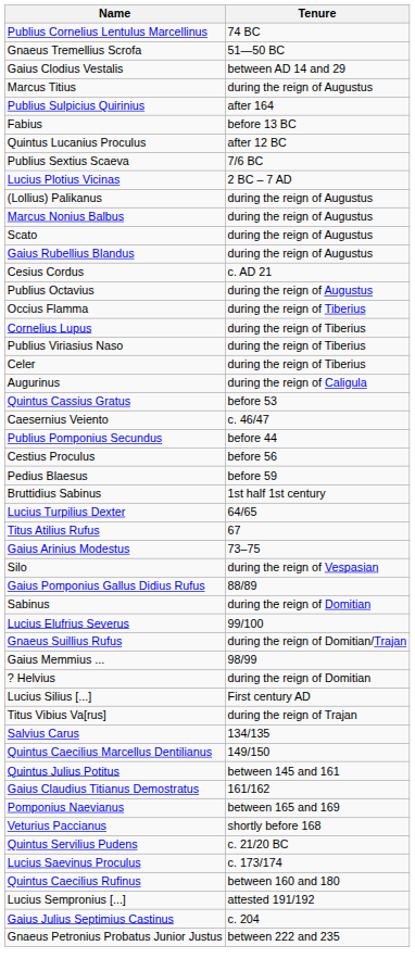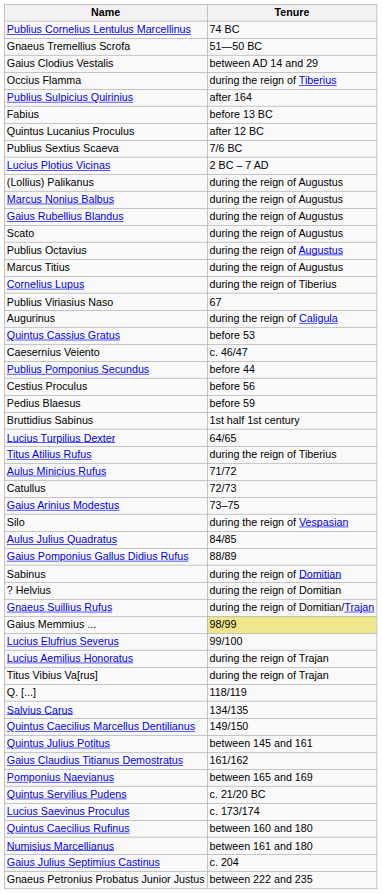 <table class="wikitable">
 <tr>
 <th>Name</th>
 <th>Tenure</th>
 </tr>
 <tr>
 <td><a href='#'>Publius Cornelius Lentulus Marcellinus</a></td>
 <td>74 BC</td>
 </tr>
 <tr>
 <td>Gnaeus Tremellius Scrofa</td>
 <td>51—50 BC</td>
 </tr>
 <tr>
 <td>Gaius Clodius Vestalis</td>
 <td>between AD 14 and 29</td>
 </tr>
 <tr>
-<td>Marcus Titius</td>
-<td>during the reign of Augustus</td>
+<td>Occius Flamma</td>
+<td>during the reign of <a href='#'>Tiberius</a></td>
 </tr>
 <tr>
 <td><a href='#'>Publius Sulpicius Quirinius</a></td>
 <td>after 164</td>
 </tr>
 <tr>
 <td>Fabius</td>
 <td>before 13 BC</td>
 </tr>
 <tr>
 <td>Quintus Lucanius Proculus</td>
 <td>after 12 BC</td>
 </tr>
 <tr>
 <td>Publius Sextius Scaeva</td>
 <td>7/6 BC</td>
 </tr>
 <tr>
 <td><a href='#'>Lucius Plotius Vicinas</a></td>
 <td>2 BC – 7 AD</td>
 </tr>
 <tr>
 <td>(Lollius) Palikanus</td>
 <td>during the reign of Augustus</td>
 </tr>
 <tr>
 <td><a href='#'>Marcus Nonius Balbus</a></td>
 <td>during the reign of Augustus</td>
 </tr>
 <tr>
-<td>Scato</td>
-<td>during the reign of Augustus</td>
-</tr>
-<tr>
 <td><a href='#'>Gaius Rubellius Blandus</a></td>
 <td>during the reign of Augustus</td>
 </tr>
 <tr>
-<td>Cesius Cordus</td>
-<td>c. AD 21</td>
+<td>Scato</td>
+<td>during the reign of Augustus</td>
 </tr>
 <tr>
 <td>Publius Octavius</td>
 <td>during the reign of <a href='#'>Augustus</a></td>
 </tr>
 <tr>
-<td>Occius Flamma</td>
-<td>during the reign of <a href='#'>Tiberius</a></td>
+<td>Marcus Titius</td>
+<td>during the reign of Augustus</td>
 </tr>
 <tr>
 <td><a href='#'>Cornelius Lupus</a></td>
 <td>during the reign of Tiberius</td>
 </tr>
 <tr>
 <td>Publius Viriasius Naso</td>
-<td>during the reign of Tiberius</td>
-</tr>
-<tr>
-<td>Celer</td>
-<td>during the reign of Tiberius</td>
+<td>67</td>
 </tr>
 <tr>
 <td>Augurinus</td>
 <td>during the reign of <a href='#'>Caligula</a></td>
 </tr>
 <tr>
 <td><a href='#'>Quintus Cassius Gratus</a></td>
 <td>before 53</td>
 </tr>
 <tr>
 <td>Caesernius Veiento</td>
 <td>c. 46/47</td>
 </tr>
 <tr>
 <td><a href='#'>Publius Pomponius Secundus</a></td>
 <td>before 44</td>
 </tr>
 <tr>
 <td>Cestius Proculus</td>
 <td>before 56</td>
 </tr>
 <tr>
 <td>Pedius Blaesus</td>
 <td>before 59</td>
 </tr>
 <tr>
 <td>Bruttidius Sabinus</td>
 <td>1st half 1st century</td>
 </tr>
 <tr>
 <td><a href='#'>Lucius Turpilius Dexter</a></td>
 <td>64/65</td>
 </tr>
 <tr>
 <td><a href='#'>Titus Atilius Rufus</a></td>
-<td>67</td>
+<td>during the reign of Tiberius</td>
+</tr>
+<tr>
+<td><a href='#'>Aulus Minicius Rufus</a></td>
+<td>71/72</td>
+</tr>
+<tr>
+<td>Catullus</td>
+<td>72/73</td>
 </tr>
 <tr>
 <td><a href='#'>Gaius Arinius Modestus</a></td>
 <td>73–75</td>
 </tr>
 <tr>
 <td>Silo</td>
 <td>during the reign of <a href='#'>Vespasian</a></td>
 </tr>
 <tr>
+<td><a href='#'>Aulus Julius Quadratus</a></td>
+<td>84/85</td>
+</tr>
+<tr>
 <td><a href='#'>Gaius Pomponius Gallus Didius Rufus</a></td>
 <td>88/89</td>
 </tr>
 <tr>
 <td>Sabinus</td>
 <td>during the reign of <a href='#'>Domitian</a></td>
 </tr>
 <tr>
-<td><a href='#'>Lucius Elufrius Severus</a></td>
-<td>99/100</td>
+<td>? Helvius</td>
+<td>during the reign of Domitian</td>
 </tr>
 <tr>
 <td><a href='#'>Gnaeus Suillius Rufus</a></td>
 <td>during the reign of Domitian/<a href='#'>Trajan</a></td>
 </tr>
 <tr>
 <td>Gaius Memmius ...</td>
-<td>98/99</td>
+<td style="background: khaki;">98/99</td>
 </tr>
 <tr>
-<td>? Helvius</td>
-<td>during the reign of Domitian</td>
+<td><a href='#'>Lucius Elufrius Severus</a></td>
+<td>99/100</td>
 </tr>
 <tr>
-<td>Lucius Silius [...]</td>
-<td>First century AD</td>
+<td><a href='#'>Lucius Aemilius Honoratus</a></td>
+<td>during the reign of Trajan</td>
 </tr>
 <tr>
 <td>Titus Vibius Va[rus]</td>
 <td>during the reign of Trajan</td>
+</tr>
+<tr>
+<td>Q. [...]</td>
+<td>118/119</td>
 </tr>
 <tr>
 <td><a href='#'>Salvius Carus</a></td>
 <td>134/135</td>
 </tr>
 <tr>
 <td><a href='#'>Quintus Caecilius Marcellus Dentilianus</a></td>
 <td>149/150</td>
 </tr>
 <tr>
 <td><a href='#'>Quintus Julius Potitus</a></td>
 <td>between 145 and 161</td>
 </tr>
 <tr>
 <td><a href='#'>Gaius Claudius Titianus Demostratus</a></td>
 <td>161/162</td>
 </tr>
 <tr>
 <td><a href='#'>Pomponius Naevianus</a></td>
 <td>between 165 and 169</td>
 </tr>
 <tr>
-<td><a href='#'>Veturius Paccianus</a></td>
-<td>shortly before 168</td>
-</tr>
-<tr>
 <td><a href='#'>Quintus Servilius Pudens</a></td>
 <td>c. 21/20 BC</td>
 </tr>
 <tr>
 <td><a href='#'>Lucius Saevinus Proculus</a></td>
 <td>c. 173/174</td>
 </tr>
 <tr>
 <td><a href='#'>Quintus Caecilius Rufinus</a></td>
 <td>between 160 and 180</td>
 </tr>
 <tr>
-<td>Lucius Sempronius [...]</td>
-<td>attested 191/192</td>
+<td><a href='#'>Numisius Marcellianus</a></td>
+<td>between 161 and 180</td>
 </tr>
 <tr>
 <td><a href='#'>Gaius Julius Septimius Castinus</a></td>
 <td>c. 204</td>
 </tr>
 <tr>
 <td>Gnaeus Petronius Probatus Junior Justus</td>
 <td>between 222 and 235</td>
 </tr>
 </table>
